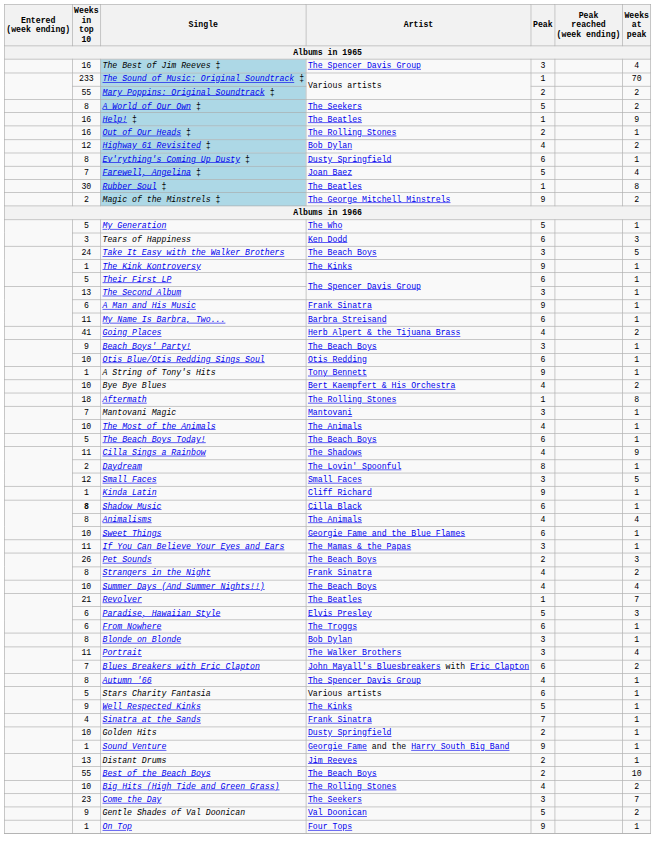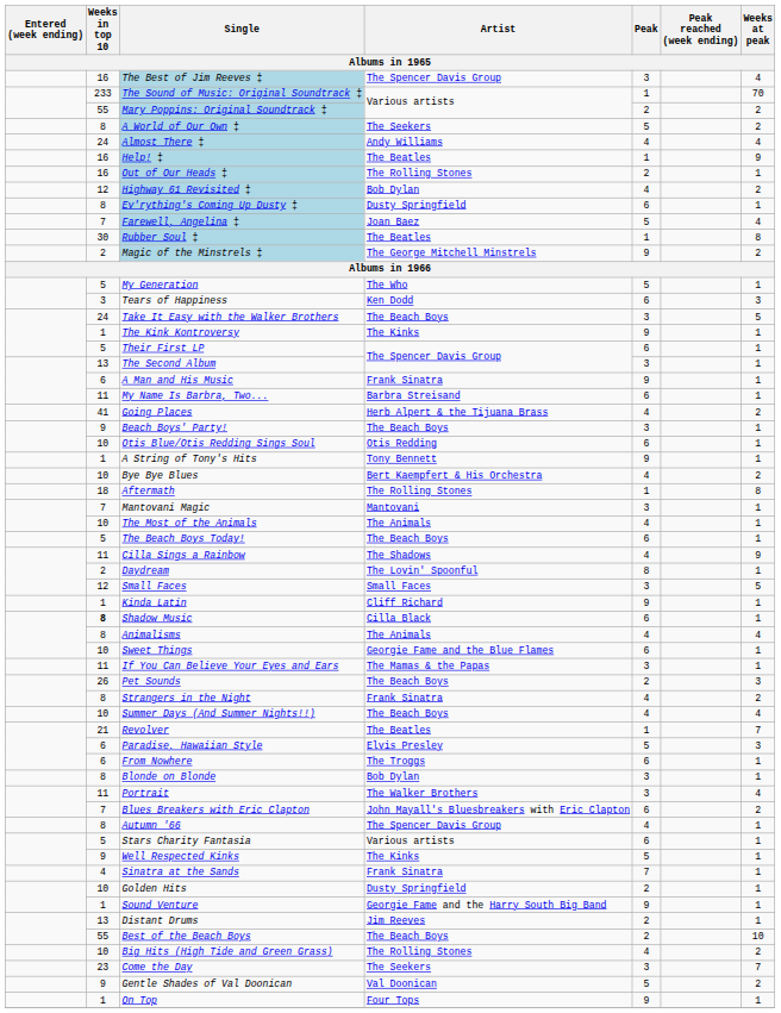 <table class="wikitable sortable" style="text-align:center;">
 <tr>
 <th>Entered <br>(week ending)</th>
 <th data-sort-type="number">Weeks<br>in<br>top<br>10</th>
 <th>Single</th>
 <th>Artist</th>
 <th data-sort-type="number">Peak</th>
 <th>Peak<br>reached <br>(week ending)</th>
 <th data-sort-type="number">Weeks<br>at<br>peak</th>
 </tr>
 <tr>
 <th colspan="7">Albums in 1965</th>
 </tr>
 <tr>
 <td></td>
 <td>16</td>
 <td align="left" bgcolor=lightblue><em>The Best of Jim Reeves</em> ‡</td>
 <td align="left"><a href='#'>The Spencer Davis Group</a></td>
 <td>3</td>
 <td></td>
 <td>4</td>
 </tr>
 <tr>
 <td rowspan="2"></td>
 <td>233</td>
 <td align="left" bgcolor=lightblue><em><a href='#'>The Sound of Music: Original Soundtrack</a></em> ‡</td>
 <td align="left" rowspan="2">Various artists</td>
 <td>1</td>
 <td></td>
 <td>70</td>
 </tr>
 <tr>
 <td>55</td>
 <td align="left" bgcolor=lightblue><em><a href='#'>Mary Poppins: Original Soundtrack</a></em> ‡</td>
 <td>2</td>
 <td></td>
 <td>2</td>
 </tr>
 <tr>
 <td></td>
 <td>8</td>
 <td align="left" bgcolor=lightblue><em><a href='#'>A World of Our Own</a></em> ‡</td>
 <td align="left"><a href='#'>The Seekers</a></td>
 <td>5</td>
 <td></td>
 <td>2</td>
+</tr>
+<tr>
+<td></td>
+<td>24</td>
+<td align="left" bgcolor=lightblue><em><a href='#'>Almost There</a></em> ‡</td>
+<td align="left"><a href='#'>Andy Williams</a></td>
+<td>4</td>
+<td></td>
+<td>4</td>
 </tr>
 <tr>
 <td></td>
 <td>16</td>
 <td align="left" bgcolor=lightblue><em><a href='#'>Help!</a></em> ‡</td>
 <td align="left"><a href='#'>The Beatles</a></td>
 <td>1</td>
 <td></td>
 <td>9</td>
 </tr>
 <tr>
 <td></td>
 <td>16</td>
 <td align="left" bgcolor=lightblue><em><a href='#'>Out of Our Heads</a></em> ‡</td>
 <td align="left"><a href='#'>The Rolling Stones</a></td>
 <td>2</td>
 <td></td>
 <td>1</td>
 </tr>
 <tr>
 <td></td>
 <td>12</td>
 <td align="left" bgcolor=lightblue><em><a href='#'>Highway 61 Revisited</a></em> ‡</td>
 <td align="left"><a href='#'>Bob Dylan</a></td>
 <td>4</td>
 <td></td>
 <td>2</td>
 </tr>
 <tr>
 <td></td>
 <td>8</td>
 <td align="left" bgcolor=lightblue><em><a href='#'>Ev'rything's Coming Up Dusty</a></em> ‡</td>
 <td align="left"><a href='#'>Dusty Springfield</a></td>
 <td>6</td>
 <td></td>
 <td>1</td>
 </tr>
 <tr>
 <td></td>
 <td>7</td>
 <td align="left" bgcolor=lightblue><em><a href='#'>Farewell, Angelina</a></em> ‡</td>
 <td align="left"><a href='#'>Joan Baez</a></td>
 <td>5</td>
 <td></td>
 <td>4</td>
 </tr>
 <tr>
 <td></td>
 <td>30</td>
 <td align="left" bgcolor=lightblue><em><a href='#'>Rubber Soul</a></em> ‡</td>
 <td align="left"><a href='#'>The Beatles</a></td>
 <td>1</td>
 <td></td>
 <td>8</td>
 </tr>
 <tr>
 <td></td>
 <td>2</td>
 <td align="left" bgcolor=lightblue><em>Magic of the Minstrels</em> ‡</td>
 <td align="left"><a href='#'>The George Mitchell Minstrels</a></td>
 <td>9</td>
 <td></td>
 <td>2</td>
 </tr>
 <tr>
 <th colspan="7">Albums in 1966</th>
 </tr>
 <tr>
 <td rowspan="2"></td>
 <td>5</td>
 <td align="left"><em><a href='#'>My Generation</a></em></td>
 <td align="left"><a href='#'>The Who</a></td>
 <td>5</td>
 <td></td>
 <td>1</td>
 </tr>
 <tr>
 <td>3</td>
 <td align="left"><em>Tears of Happiness</em></td>
 <td align="left"><a href='#'>Ken Dodd</a></td>
 <td>6</td>
 <td></td>
 <td>3</td>
 </tr>
 <tr>
 <td rowspan="3"></td>
 <td>24</td>
 <td align="left"><em><a href='#'>Take It Easy with the Walker Brothers</a></em></td>
 <td align="left"><a href='#'>The Beach Boys</a></td>
 <td>3</td>
 <td></td>
 <td>5</td>
 </tr>
 <tr>
 <td>1</td>
 <td align="left"><em><a href='#'>The Kink Kontroversy</a></em></td>
 <td align="left"><a href='#'>The Kinks</a></td>
 <td>9</td>
 <td></td>
 <td>1</td>
 </tr>
 <tr>
 <td>5</td>
 <td align="left"><em><a href='#'>Their First LP</a></em></td>
 <td align="left" rowspan="2"><a href='#'>The Spencer Davis Group</a></td>
 <td>6</td>
 <td></td>
 <td>1</td>
 </tr>
 <tr>
 <td rowspan="3"></td>
 <td>13</td>
 <td align="left"><em><a href='#'>The Second Album</a></em></td>
 <td>3</td>
 <td></td>
 <td>1</td>
 </tr>
 <tr>
 <td>6</td>
 <td align="left"><em><a href='#'>A Man and His Music</a></em></td>
 <td align="left"><a href='#'>Frank Sinatra</a></td>
 <td>9</td>
 <td></td>
 <td>1</td>
 </tr>
 <tr>
 <td>11</td>
 <td align="left"><em><a href='#'>My Name Is Barbra, Two...</a></em></td>
 <td align="left"><a href='#'>Barbra Streisand</a></td>
 <td>6</td>
 <td></td>
 <td>1</td>
 </tr>
 <tr>
 <td></td>
 <td>41</td>
 <td align="left"><em><a href='#'>Going Places</a></em></td>
 <td align="left"><a href='#'>Herb Alpert & the Tijuana Brass</a></td>
 <td>4</td>
 <td></td>
 <td>2</td>
 </tr>
 <tr>
 <td rowspan="2"></td>
 <td>9</td>
 <td align="left"><em><a href='#'>Beach Boys' Party!</a></em></td>
 <td align="left"><a href='#'>The Beach Boys</a></td>
 <td>3</td>
 <td></td>
 <td>1</td>
 </tr>
 <tr>
 <td>10</td>
 <td align="left"><em><a href='#'>Otis Blue/Otis Redding Sings Soul</a></em></td>
 <td align="left"><a href='#'>Otis Redding</a></td>
 <td>6</td>
 <td></td>
 <td>1</td>
 </tr>
 <tr>
 <td></td>
 <td>1</td>
 <td align="left"><em>A String of Tony's Hits</em></td>
 <td align="left"><a href='#'>Tony Bennett</a></td>
 <td>9</td>
 <td></td>
 <td>1</td>
 </tr>
 <tr>
 <td></td>
 <td>10</td>
 <td align="left"><em>Bye Bye Blues</em></td>
 <td align="left"><a href='#'>Bert Kaempfert & His Orchestra</a></td>
 <td>4</td>
 <td></td>
 <td>2</td>
 </tr>
 <tr>
 <td></td>
 <td>18</td>
 <td align="left"><em><a href='#'>Aftermath</a></em></td>
 <td align="left"><a href='#'>The Rolling Stones</a></td>
 <td>1</td>
 <td></td>
 <td>8</td>
 </tr>
 <tr>
 <td rowspan="2"></td>
 <td>7</td>
 <td align="left"><em>Mantovani Magic</em></td>
 <td align="left"><a href='#'>Mantovani</a></td>
 <td>3</td>
 <td></td>
 <td>1</td>
 </tr>
 <tr>
 <td>10</td>
 <td align="left"><em><a href='#'>The Most of the Animals</a></em></td>
 <td align="left"><a href='#'>The Animals</a></td>
 <td>4</td>
 <td></td>
 <td>1</td>
 </tr>
 <tr>
 <td></td>
 <td>5</td>
 <td align="left"><em><a href='#'>The Beach Boys Today!</a></em></td>
 <td align="left"><a href='#'>The Beach Boys</a></td>
 <td>6</td>
 <td></td>
 <td>1</td>
 </tr>
 <tr>
 <td rowspan="3"></td>
 <td>11</td>
 <td align="left"><em><a href='#'>Cilla Sings a Rainbow</a></em></td>
 <td align="left"><a href='#'>The Shadows</a></td>
 <td>4</td>
 <td></td>
 <td>9</td>
 </tr>
 <tr>
 <td>2</td>
 <td align="left"><em><a href='#'>Daydream</a></em></td>
 <td align="left"><a href='#'>The Lovin' Spoonful</a></td>
 <td>8</td>
 <td></td>
 <td>1</td>
 </tr>
 <tr>
 <td>12</td>
 <td align="left"><em><a href='#'>Small Faces</a></em></td>
 <td align="left"><a href='#'>Small Faces</a></td>
 <td>3</td>
 <td></td>
 <td>5</td>
 </tr>
 <tr>
 <td></td>
 <td>1</td>
 <td align="left"><em><a href='#'>Kinda Latin</a></em></td>
 <td align="left"><a href='#'>Cliff Richard</a></td>
 <td>9</td>
 <td></td>
 <td>1</td>
 </tr>
 <tr>
 <td rowspan="3"></td>
 <td><strong>8</strong></td>
 <td align="left"><em><a href='#'>Shadow Music</a></em></td>
 <td align="left"><a href='#'>Cilla Black</a></td>
 <td>6</td>
 <td></td>
 <td>1</td>
 </tr>
 <tr>
 <td>8</td>
 <td align="left"><em><a href='#'>Animalisms</a></em></td>
 <td align="left"><a href='#'>The Animals</a></td>
 <td>4</td>
 <td></td>
 <td>4</td>
 </tr>
 <tr>
 <td>10</td>
 <td align="left"><em><a href='#'>Sweet Things</a></em></td>
 <td align="left"><a href='#'>Georgie Fame and the Blue Flames</a></td>
 <td>6</td>
 <td></td>
 <td>1</td>
 </tr>
 <tr>
 <td></td>
 <td>11</td>
 <td align="left"><em><a href='#'>If You Can Believe Your Eyes and Ears</a></em></td>
 <td align="left"><a href='#'>The Mamas & the Papas</a></td>
 <td>3</td>
 <td></td>
 <td>1</td>
 </tr>
 <tr>
 <td rowspan="2"></td>
 <td>26</td>
 <td align="left"><em><a href='#'>Pet Sounds</a></em></td>
 <td align="left"><a href='#'>The Beach Boys</a></td>
 <td>2</td>
 <td></td>
 <td>3</td>
 </tr>
 <tr>
 <td>8</td>
 <td align="left"><em><a href='#'>Strangers in the Night</a></em></td>
 <td align="left"><a href='#'>Frank Sinatra</a></td>
 <td>4</td>
 <td></td>
 <td>2</td>
 </tr>
 <tr>
 <td></td>
 <td>10</td>
 <td align="left"><em><a href='#'>Summer Days (And Summer Nights!!)</a></em></td>
 <td align="left"><a href='#'>The Beach Boys</a></td>
 <td>4</td>
 <td></td>
 <td>4</td>
 </tr>
 <tr>
 <td rowspan="3"></td>
 <td>21</td>
 <td align="left"><em><a href='#'>Revolver</a></em></td>
 <td align="left"><a href='#'>The Beatles</a></td>
 <td>1</td>
 <td></td>
 <td>7</td>
 </tr>
 <tr>
 <td>6</td>
 <td align="left"><em><a href='#'>Paradise, Hawaiian Style</a></em></td>
 <td align="left"><a href='#'>Elvis Presley</a></td>
 <td>5</td>
 <td></td>
 <td>3</td>
 </tr>
 <tr>
 <td>6</td>
 <td align="left"><em><a href='#'>From Nowhere</a></em></td>
 <td align="left"><a href='#'>The Troggs</a></td>
 <td>6</td>
 <td></td>
 <td>1</td>
 </tr>
 <tr>
 <td></td>
 <td>8</td>
 <td align="left"><em><a href='#'>Blonde on Blonde</a></em></td>
 <td align="left"><a href='#'>Bob Dylan</a></td>
 <td>3</td>
 <td></td>
 <td>1</td>
 </tr>
 <tr>
 <td rowspan="2"></td>
 <td>11</td>
 <td align="left"><em><a href='#'>Portrait</a></em></td>
 <td align="left"><a href='#'>The Walker Brothers</a></td>
 <td>3</td>
 <td></td>
 <td>4</td>
 </tr>
 <tr>
 <td>7</td>
 <td align="left"><em><a href='#'>Blues Breakers with Eric Clapton</a></em></td>
 <td align="left"><a href='#'>John Mayall's Bluesbreakers</a> with <a href='#'>Eric Clapton</a></td>
 <td>6</td>
 <td></td>
 <td>2</td>
 </tr>
 <tr>
 <td></td>
 <td>8</td>
 <td align="left"><em><a href='#'>Autumn '66</a></em></td>
 <td align="left"><a href='#'>The Spencer Davis Group</a></td>
 <td>4</td>
 <td></td>
 <td>1</td>
 </tr>
 <tr>
 <td rowspan="2"></td>
 <td>5</td>
 <td align="left"><em>Stars Charity Fantasia</em></td>
 <td align="left">Various artists</td>
 <td>6</td>
 <td></td>
 <td>1</td>
 </tr>
 <tr>
 <td>9</td>
 <td align="left"><em><a href='#'>Well Respected Kinks</a></em></td>
 <td align="left"><a href='#'>The Kinks</a></td>
 <td>5</td>
 <td></td>
 <td>1</td>
 </tr>
 <tr>
 <td></td>
 <td>4</td>
 <td align="left"><em><a href='#'>Sinatra at the Sands</a></em></td>
 <td align="left"><a href='#'>Frank Sinatra</a></td>
 <td>7</td>
 <td></td>
 <td>1</td>
 </tr>
 <tr>
 <td rowspan="2"></td>
 <td>10</td>
 <td align="left"><em>Golden Hits</em></td>
 <td align="left"><a href='#'>Dusty Springfield</a></td>
 <td>2</td>
 <td></td>
 <td>1</td>
 </tr>
 <tr>
 <td>1</td>
 <td align="left"><em><a href='#'>Sound Venture</a></em></td>
 <td align="left"><a href='#'>Georgie Fame</a> and the <a href='#'>Harry South Big Band</a></td>
 <td>9</td>
 <td></td>
 <td>1</td>
 </tr>
 <tr>
 <td rowspan="2"></td>
 <td>13</td>
 <td align="left"><em>Distant Drums</em></td>
 <td align="left"><a href='#'>Jim Reeves</a></td>
 <td>2</td>
 <td></td>
 <td>1</td>
 </tr>
 <tr>
 <td>55</td>
 <td align="left"><em><a href='#'>Best of the Beach Boys</a></em></td>
 <td align="left"><a href='#'>The Beach Boys</a></td>
 <td>2</td>
 <td></td>
 <td>10</td>
 </tr>
 <tr>
 <td></td>
 <td>10</td>
 <td align="left"><em><a href='#'>Big Hits (High Tide and Green Grass)</a></em></td>
 <td align="left"><a href='#'>The Rolling Stones</a></td>
 <td>4</td>
 <td></td>
 <td>2</td>
 </tr>
 <tr>
 <td></td>
 <td>23</td>
 <td align="left"><em><a href='#'>Come the Day</a></em></td>
 <td align="left"><a href='#'>The Seekers</a></td>
 <td>3</td>
 <td></td>
 <td>7</td>
 </tr>
 <tr>
 <td></td>
 <td>9</td>
 <td align="left"><em>Gentle Shades of Val Doonican</em></td>
 <td align="left"><a href='#'>Val Doonican</a></td>
 <td>5</td>
 <td></td>
 <td>2</td>
 </tr>
 <tr>
 <td></td>
 <td>1</td>
 <td align="left"><em><a href='#'>On Top</a></em></td>
 <td align="left"><a href='#'>Four Tops</a></td>
 <td>9</td>
 <td></td>
 <td>1</td>
 </tr>
 <tr>
 </tr>
 </table>
